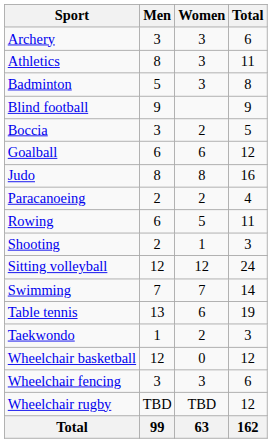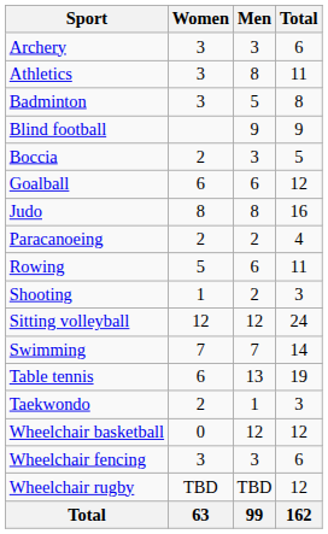 <table class="wikitable sortable" style="text-align:center;">
 <tr>
 <th>Sport</th>
+<th>Women</th>
 <th>Men</th>
-<th>Women</th>
 <th>Total</th>
 </tr>
 <tr>
 <td align=left><a href='#'>Archery</a></td>
 <td>3</td>
 <td>3</td>
 <td>6</td>
 </tr>
 <tr>
 <td align=left><a href='#'>Athletics</a></td>
+<td>3</td>
 <td>8</td>
-<td>3</td>
 <td>11</td>
 </tr>
 <tr>
 <td align=left><a href='#'>Badminton</a></td>
+<td>3</td>
 <td>5</td>
-<td>3</td>
 <td>8</td>
 </tr>
 <tr>
 <td align=left><a href='#'>Blind football</a></td>
+<td></td>
 <td>9</td>
-<td></td>
 <td>9</td>
 </tr>
 <tr>
 <td align=left><a href='#'>Boccia</a></td>
+<td>2</td>
 <td>3</td>
-<td>2</td>
 <td>5</td>
 </tr>
 <tr>
 <td align=left><a href='#'>Goalball</a></td>
 <td>6</td>
 <td>6</td>
 <td>12</td>
 </tr>
 <tr>
 <td align=left><a href='#'>Judo</a></td>
 <td>8</td>
 <td>8</td>
 <td>16</td>
 </tr>
 <tr>
 <td align=left><a href='#'>Paracanoeing</a></td>
 <td>2</td>
 <td>2</td>
 <td>4</td>
 </tr>
 <tr>
 <td align=left><a href='#'>Rowing</a></td>
+<td>5</td>
 <td>6</td>
-<td>5</td>
 <td>11</td>
 </tr>
 <tr>
 <td align=left><a href='#'>Shooting</a></td>
+<td>1</td>
 <td>2</td>
-<td>1</td>
 <td>3</td>
 </tr>
 <tr>
 <td align=left><a href='#'>Sitting volleyball</a></td>
 <td>12</td>
 <td>12</td>
 <td>24</td>
 </tr>
 <tr>
 <td align=left><a href='#'>Swimming</a></td>
 <td>7</td>
 <td>7</td>
 <td>14</td>
 </tr>
 <tr>
 <td align=left><a href='#'>Table tennis</a></td>
+<td>6</td>
 <td>13</td>
-<td>6</td>
 <td>19</td>
 </tr>
 <tr>
 <td align=left><a href='#'>Taekwondo</a></td>
+<td>2</td>
 <td>1</td>
-<td>2</td>
 <td>3</td>
 </tr>
 <tr>
 <td align=left><a href='#'>Wheelchair basketball</a></td>
+<td>0</td>
 <td>12</td>
-<td>0</td>
 <td>12</td>
 </tr>
 <tr>
 <td align=left><a href='#'>Wheelchair fencing</a></td>
 <td>3</td>
 <td>3</td>
 <td>6</td>
 </tr>
 <tr>
 <td align=left><a href='#'>Wheelchair rugby</a></td>
 <td>TBD</td>
 <td>TBD</td>
 <td>12</td>
 </tr>
 <tr>
 <th>Total</th>
+<th>63</th>
 <th>99</th>
-<th>63</th>
 <th>162</th>
 </tr>
 </table>
